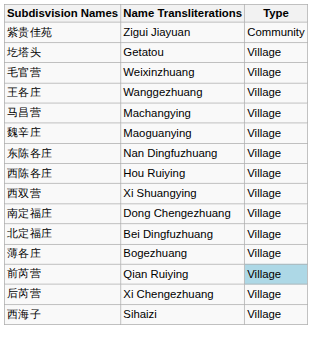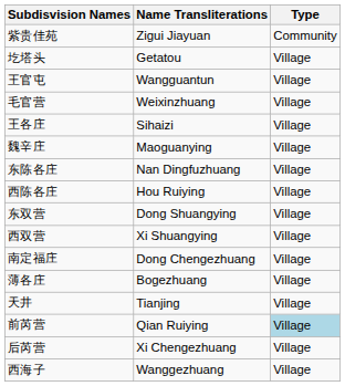 <table class="wikitable sortable">
 <tr>
 <th>Subdisvision Names</th>
 <th>Name Transliterations</th>
 <th>Type</th>
 </tr>
 <tr>
 <td>紫贵佳苑</td>
 <td>Zigui Jiayuan</td>
 <td>Community</td>
 </tr>
 <tr>
 <td>圪塔头</td>
 <td>Getatou</td>
 <td>Village</td>
 </tr>
 <tr>
+<td>王官屯</td>
+<td>Wangguantun</td>
+<td>Village</td>
+</tr>
+<tr>
 <td>毛官营</td>
 <td>Weixinzhuang</td>
 <td>Village</td>
 </tr>
 <tr>
 <td>王各庄</td>
-<td>Wanggezhuang</td>
-<td>Village</td>
-</tr>
-<tr>
-<td>马昌营</td>
-<td>Machangying</td>
+<td>Sihaizi</td>
 <td>Village</td>
 </tr>
 <tr>
 <td>魏辛庄</td>
 <td>Maoguanying</td>
 <td>Village</td>
 </tr>
 <tr>
 <td>东陈各庄</td>
 <td>Nan Dingfuzhuang</td>
 <td>Village</td>
 </tr>
 <tr>
 <td>西陈各庄</td>
 <td>Hou Ruiying</td>
 <td>Village</td>
 </tr>
 <tr>
+<td>东双营</td>
+<td>Dong Shuangying</td>
+<td>Village</td>
+</tr>
+<tr>
 <td>西双营</td>
 <td>Xi Shuangying</td>
 <td>Village</td>
 </tr>
 <tr>
 <td>南定福庄</td>
 <td>Dong Chengezhuang</td>
 <td>Village</td>
 </tr>
 <tr>
-<td>北定福庄</td>
-<td>Bei Dingfuzhuang</td>
+<td>薄各庄</td>
+<td>Bogezhuang</td>
 <td>Village</td>
 </tr>
 <tr>
-<td>薄各庄</td>
-<td>Bogezhuang</td>
+<td>天井</td>
+<td>Tianjing</td>
 <td>Village</td>
 </tr>
 <tr>
 <td>前芮营</td>
 <td>Qian Ruiying</td>
 <td style="background: lightblue;">Village</td>
 </tr>
 <tr>
 <td>后芮营</td>
 <td>Xi Chengezhuang</td>
 <td>Village</td>
 </tr>
 <tr>
 <td>西海子</td>
-<td>Sihaizi</td>
+<td>Wanggezhuang</td>
 <td>Village</td>
 </tr>
 </table>
